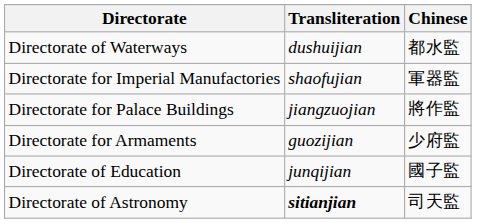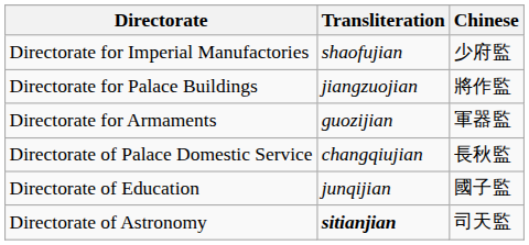 <table class="wikitable">
 <tr style="background:#CCCC;">
 </tr>
 <tr>
 <th>Directorate</th>
 <th>Transliteration</th>
 <th>Chinese</th>
 </tr>
 <tr>
-<td>Directorate of Waterways</td>
-<td><em>dushuijian</em></td>
-<td>都水監</td>
-</tr>
-<tr>
 <td>Directorate for Imperial Manufactories</td>
 <td><em>shaofujian</em></td>
-<td>軍器監</td>
+<td>少府監</td>
 </tr>
 <tr>
 <td>Directorate for Palace Buildings</td>
 <td><em>jiangzuojian</em></td>
 <td>將作監</td>
 </tr>
 <tr>
 <td>Directorate for Armaments</td>
 <td><em>guozijian</em></td>
-<td>少府監</td>
+<td>軍器監</td>
+</tr>
+<tr>
+<td>Directorate of Palace Domestic Service</td>
+<td><em>changqiujian</em></td>
+<td>長秋監</td>
 </tr>
 <tr>
 <td>Directorate of Education</td>
 <td><em>junqijian</em></td>
 <td>國子監</td>
 </tr>
 <tr>
 <td>Directorate of Astronomy</td>
 <td><strong><em>sitianjian</em></strong></td>
 <td>司天監</td>
 </tr>
 </table>
